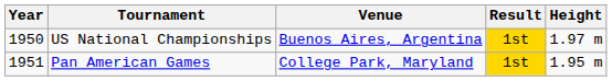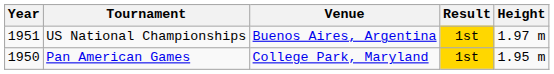 <table class="wikitable" style="font-size: 95%;">
 <tr>
 <th>Year</th>
 <th>Tournament</th>
 <th>Venue</th>
 <th>Result</th>
 <th>Height</th>
 </tr>
 <tr>
-<td>1950</td>
+<td>1951</td>
 <td>US National Championships</td>
 <td><a href='#'>Buenos Aires, Argentina</a></td>
 <td bgcolor="gold" align="center">1st</td>
 <td>1.97 m</td>
 </tr>
 <tr>
-<td>1951</td>
+<td>1950</td>
 <td><a href='#'>Pan American Games</a></td>
 <td><a href='#'>College Park, Maryland</a></td>
 <td bgcolor="gold" align="center">1st</td>
 <td>1.95 m</td>
 </tr>
 </table>
